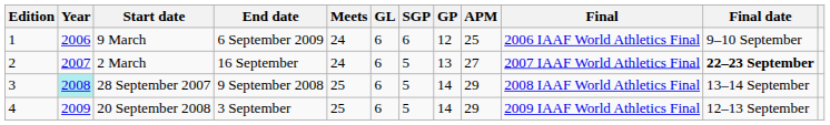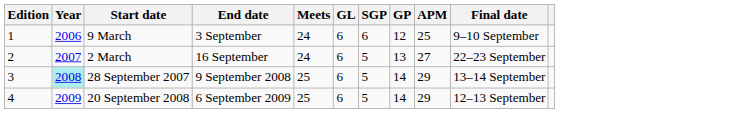 <table class="wikitable sortable">
 <tr>
 <th>Edition</th>
 <th>Year</th>
 <th>Start date</th>
 <th>End date</th>
 <th>Meets</th>
 <th>GL</th>
 <th>SGP</th>
 <th>GP</th>
 <th>APM</th>
-<th>Final</th>
 <th>Final date</th>
 <th class="unsortable"></th>
 </tr>
 <tr>
 <td>1</td>
 <td><a href='#'>2006</a></td>
 <td>9 March</td>
-<td>6 September 2009</td>
+<td>3 September</td>
 <td>24</td>
 <td>6</td>
 <td>6</td>
 <td>12</td>
 <td>25</td>
-<td><a href='#'>2006 IAAF World Athletics Final</a></td>
 <td>9–10 September</td>
 <td></td>
 </tr>
 <tr>
 <td>2</td>
 <td><a href='#'>2007</a></td>
 <td>2 March</td>
 <td>16 September</td>
 <td>24</td>
 <td>6</td>
 <td>5</td>
 <td>13</td>
 <td>27</td>
-<td><a href='#'>2007 IAAF World Athletics Final</a></td>
-<td><strong>22–23 September</strong></td>
+<td>22–23 September</td>
 <td></td>
 </tr>
 <tr>
 <td>3</td>
 <td style="background: paleturquoise;"><a href='#'>2008</a></td>
 <td>28 September 2007</td>
 <td>9 September 2008</td>
 <td>25</td>
 <td>6</td>
 <td>5</td>
 <td>14</td>
 <td>29</td>
-<td><a href='#'>2008 IAAF World Athletics Final</a></td>
 <td>13–14 September</td>
 <td></td>
 </tr>
 <tr>
 <td>4</td>
 <td><a href='#'>2009</a></td>
 <td>20 September 2008</td>
-<td>3 September</td>
+<td>6 September 2009</td>
 <td>25</td>
 <td>6</td>
 <td>5</td>
 <td>14</td>
 <td>29</td>
-<td><a href='#'>2009 IAAF World Athletics Final</a></td>
 <td>12–13 September</td>
 <td></td>
 </tr>
 </table>
